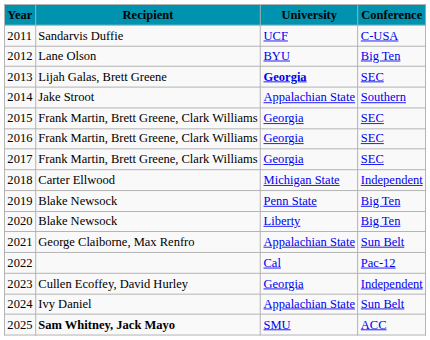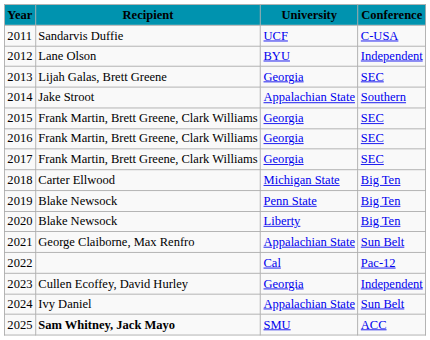 <table class="wikitable sortable" style="font-size:90%;">
 <tr>
 <th style="background:#0093AF;"><span>Year </span></th>
 <th style="background:#0093AF;"><span>Recipient</span></th>
 <th style="background:#0093AF;"><span>University</span></th>
 <th style="background:#0093AF;"><span>Conference</span></th>
 </tr>
 <tr>
 <td>2011</td>
 <td>Sandarvis Duffie</td>
 <td><a href='#'>UCF</a></td>
 <td><a href='#'>C-USA</a></td>
 </tr>
 <tr>
 <td>2012</td>
 <td>Lane Olson</td>
 <td><a href='#'>BYU</a></td>
-<td><a href='#'>Big Ten</a></td>
+<td><a href='#'>Independent</a></td>
 </tr>
 <tr>
 <td>2013</td>
 <td>Lijah Galas, Brett Greene</td>
-<td><strong><a href='#'>Georgia</a></strong></td>
+<td><a href='#'>Georgia</a></td>
 <td><a href='#'>SEC</a></td>
 </tr>
 <tr>
 <td>2014</td>
 <td>Jake Stroot</td>
 <td><a href='#'>Appalachian State</a></td>
 <td><a href='#'>Southern</a></td>
 </tr>
 <tr>
 <td>2015</td>
 <td>Frank Martin, Brett Greene, Clark Williams</td>
 <td><a href='#'>Georgia</a></td>
 <td><a href='#'>SEC</a></td>
 </tr>
 <tr>
 <td>2016</td>
 <td>Frank Martin, Brett Greene, Clark Williams</td>
 <td><a href='#'>Georgia</a></td>
 <td><a href='#'>SEC</a></td>
 </tr>
 <tr>
 <td>2017</td>
 <td>Frank Martin, Brett Greene, Clark Williams</td>
 <td><a href='#'>Georgia</a></td>
 <td><a href='#'>SEC</a></td>
 </tr>
 <tr>
 <td>2018</td>
 <td>Carter Ellwood</td>
 <td><a href='#'>Michigan State</a></td>
-<td><a href='#'>Independent</a></td>
+<td><a href='#'>Big Ten</a></td>
 </tr>
 <tr>
 <td>2019</td>
 <td>Blake Newsock</td>
 <td><a href='#'>Penn State</a></td>
 <td><a href='#'>Big Ten</a></td>
 </tr>
 <tr>
 <td>2020</td>
 <td>Blake Newsock</td>
 <td><a href='#'>Liberty</a></td>
 <td><a href='#'>Big Ten</a></td>
 </tr>
 <tr>
 <td>2021</td>
 <td>George Claiborne, Max Renfro</td>
 <td><a href='#'>Appalachian State</a></td>
 <td><a href='#'>Sun Belt</a></td>
 </tr>
 <tr>
 <td>2022</td>
 <td></td>
 <td><a href='#'>Cal</a></td>
 <td><a href='#'>Pac-12</a></td>
 </tr>
 <tr>
 <td>2023</td>
 <td>Cullen Ecoffey, David Hurley</td>
 <td><a href='#'>Georgia</a></td>
 <td><a href='#'>Independent</a></td>
 </tr>
 <tr>
 <td>2024</td>
 <td>Ivy Daniel</td>
 <td><a href='#'>Appalachian State</a></td>
 <td><a href='#'>Sun Belt</a></td>
 </tr>
 <tr>
 <td>2025</td>
 <td><strong>Sam Whitney, Jack Mayo</strong></td>
 <td><a href='#'>SMU</a></td>
 <td><a href='#'>ACC</a></td>
 </tr>
 </table>
